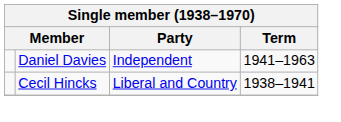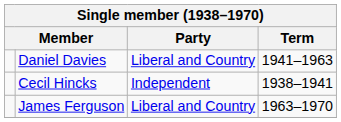 <table class="wikitable">
 <tr>
 <th colspan=4>Single member (1938–1970)</th>
 </tr>
 <tr>
 <th colspan=2>Member</th>
 <th>Party</th>
 <th>Term</th>
 </tr>
 <tr>
 <td> </td>
 <td><a href='#'>Daniel Davies</a></td>
-<td><a href='#'>Independent</a></td>
+<td><a href='#'>Liberal and Country</a></td>
 <td>1941–1963</td>
 </tr>
 <tr>
 <td> </td>
 <td><a href='#'>Cecil Hincks</a></td>
+<td><a href='#'>Independent</a></td>
+<td>1938–1941</td>
+</tr>
+<tr>
+<td> </td>
+<td><a href='#'>James Ferguson</a></td>
 <td><a href='#'>Liberal and Country</a></td>
-<td>1938–1941</td>
+<td>1963–1970</td>
 </tr>
 <tr>
 </tr>
 </table>
